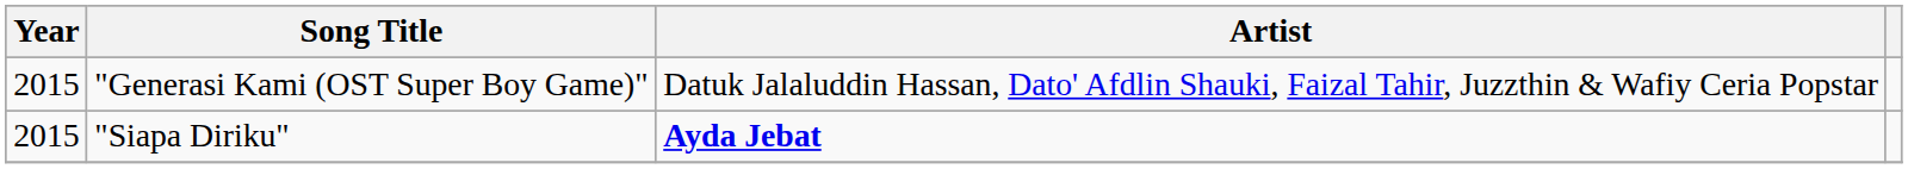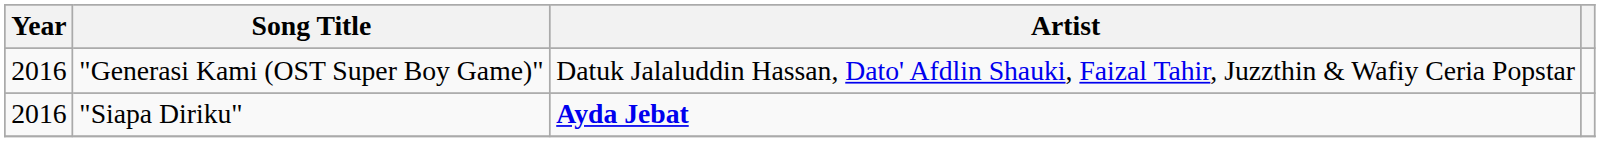 <table class="wikitable">
 <tr>
 <th>Year</th>
 <th>Song Title</th>
 <th>Artist</th>
 <th></th>
 </tr>
 <tr>
-<td>2015</td>
+<td>2016</td>
 <td>"Generasi Kami (OST Super Boy Game)"</td>
 <td>Datuk Jalaluddin Hassan, <a href='#'>Dato' Afdlin Shauki</a>, <a href='#'>Faizal Tahir</a>, Juzzthin & Wafiy Ceria Popstar</td>
 <td></td>
 </tr>
 <tr>
-<td>2015</td>
+<td>2016</td>
 <td>"Siapa Diriku"</td>
 <td><strong><a href='#'>Ayda Jebat</a></strong></td>
 <td></td>
 </tr>
 <tr>
 </tr>
 </table>
